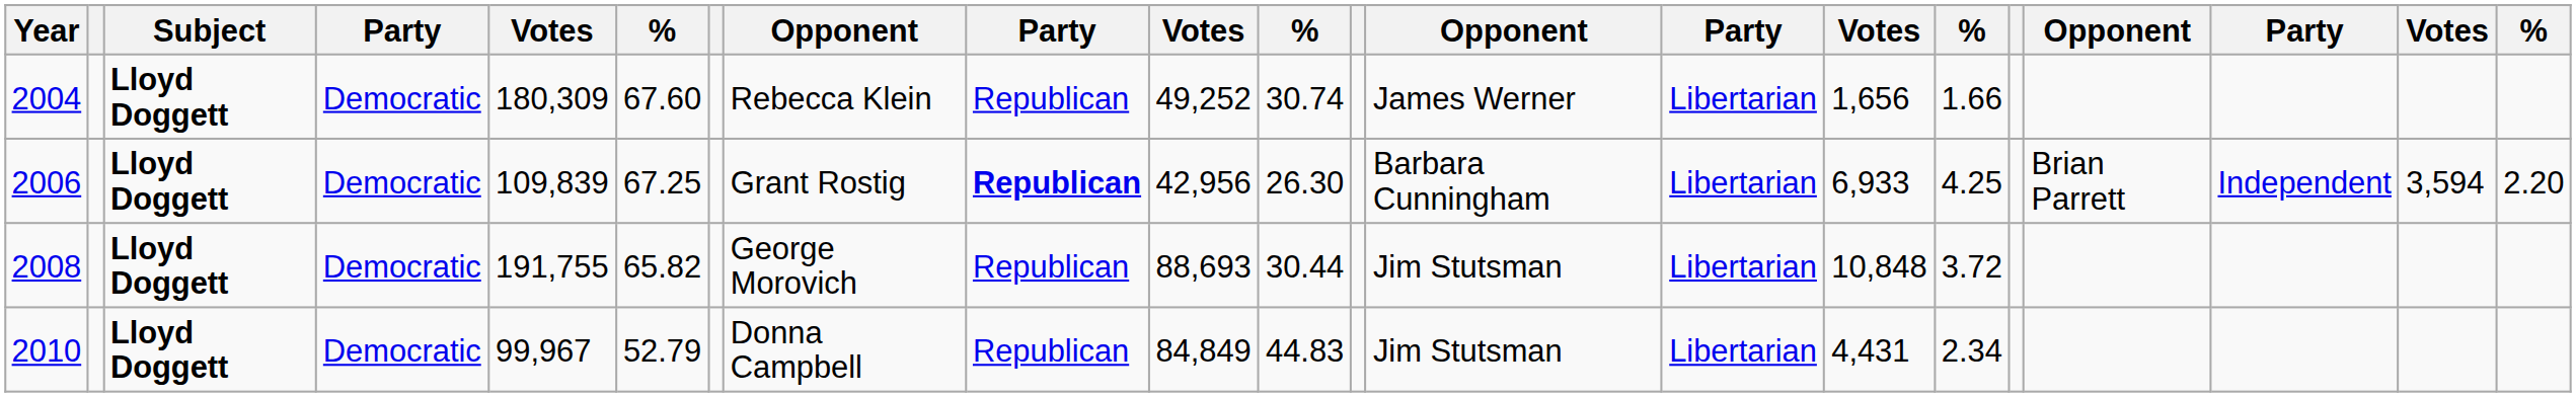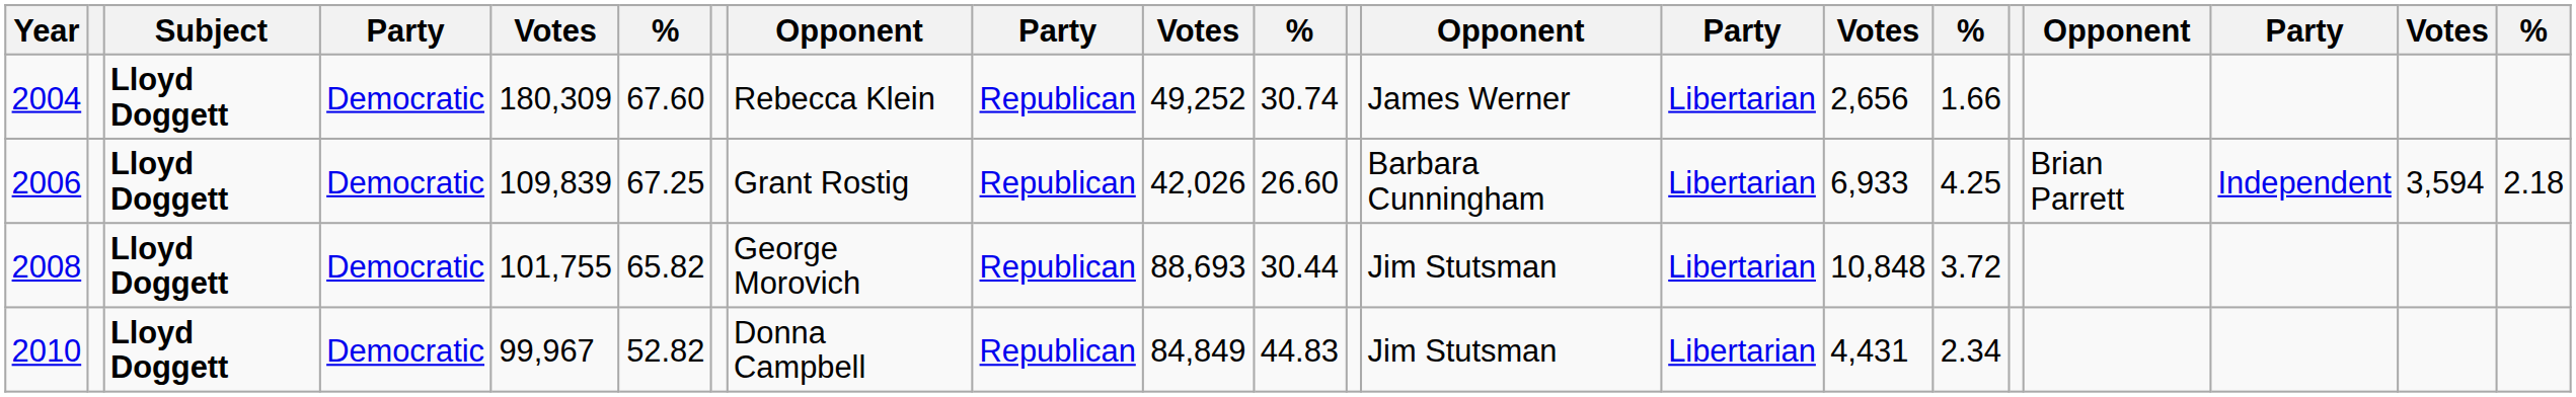 <table class="wikitable" style="margin:0.5em; font-size:95%;">
 <tr>
 <th>Year</th>
 <th></th>
 <th>Subject</th>
 <th>Party</th>
 <th>Votes</th>
 <th>%</th>
 <th></th>
 <th>Opponent</th>
 <th>Party</th>
 <th>Votes</th>
 <th>%</th>
 <th></th>
 <th>Opponent</th>
 <th>Party</th>
 <th>Votes</th>
 <th>%</th>
 <th></th>
 <th>Opponent</th>
 <th>Party</th>
 <th>Votes</th>
 <th>%</th>
 </tr>
 <tr>
 <td><a href='#'>2004</a></td>
 <td></td>
 <td><strong>Lloyd Doggett</strong></td>
 <td><a href='#'>Democratic</a></td>
 <td>180,309</td>
 <td>67.60</td>
 <td></td>
 <td>Rebecca Klein</td>
 <td><a href='#'>Republican</a></td>
 <td>49,252</td>
 <td>30.74</td>
 <td></td>
 <td>James Werner</td>
 <td><a href='#'>Libertarian</a></td>
-<td>1,656</td>
+<td>2,656</td>
 <td>1.66</td>
 <td></td>
 <td></td>
 <td></td>
 <td></td>
 <td></td>
 </tr>
 <tr>
 <td><a href='#'>2006</a></td>
 <td></td>
 <td><strong>Lloyd Doggett</strong></td>
 <td><a href='#'>Democratic</a></td>
 <td>109,839</td>
 <td>67.25</td>
 <td></td>
 <td>Grant Rostig</td>
-<td><strong><a href='#'>Republican</a></strong></td>
-<td>42,956</td>
-<td>26.30</td>
+<td><a href='#'>Republican</a></td>
+<td>42,026</td>
+<td>26.60</td>
 <td></td>
 <td>Barbara Cunningham</td>
 <td><a href='#'>Libertarian</a></td>
 <td>6,933</td>
 <td>4.25</td>
 <td></td>
 <td>Brian Parrett</td>
 <td><a href='#'>Independent</a></td>
 <td>3,594</td>
-<td>2.20</td>
+<td>2.18</td>
 </tr>
 <tr>
 <td><a href='#'>2008</a></td>
 <td></td>
 <td><strong>Lloyd Doggett</strong></td>
 <td><a href='#'>Democratic</a></td>
-<td>191,755</td>
+<td>101,755</td>
 <td>65.82</td>
 <td></td>
 <td>George Morovich</td>
 <td><a href='#'>Republican</a></td>
 <td>88,693</td>
 <td>30.44</td>
 <td></td>
 <td>Jim Stutsman</td>
 <td><a href='#'>Libertarian</a></td>
 <td>10,848</td>
 <td>3.72</td>
 <td></td>
 <td></td>
 <td></td>
 <td></td>
 <td></td>
 </tr>
 <tr>
 <td><a href='#'>2010</a></td>
 <td></td>
 <td><strong>Lloyd Doggett</strong></td>
 <td><a href='#'>Democratic</a></td>
 <td>99,967</td>
-<td>52.79</td>
+<td>52.82</td>
 <td></td>
 <td>Donna Campbell</td>
 <td><a href='#'>Republican</a></td>
 <td>84,849</td>
 <td>44.83</td>
 <td></td>
 <td>Jim Stutsman</td>
 <td><a href='#'>Libertarian</a></td>
 <td>4,431</td>
 <td>2.34</td>
 <td></td>
 <td></td>
 <td></td>
 <td></td>
 <td></td>
 </tr>
 </table>
